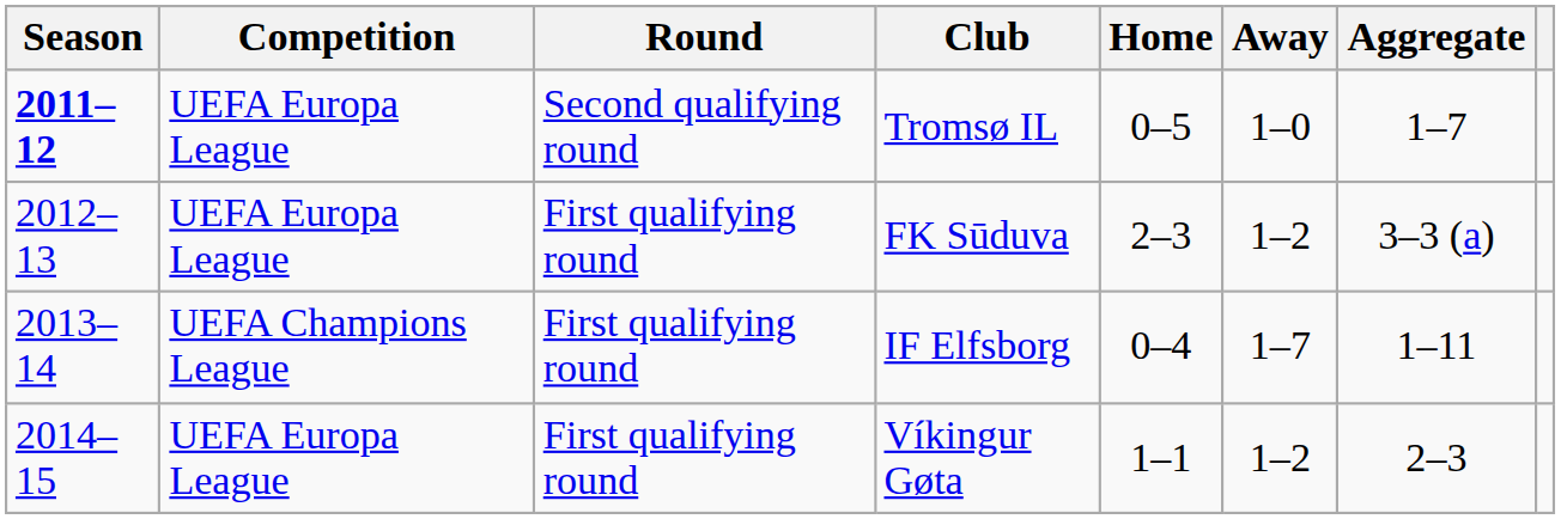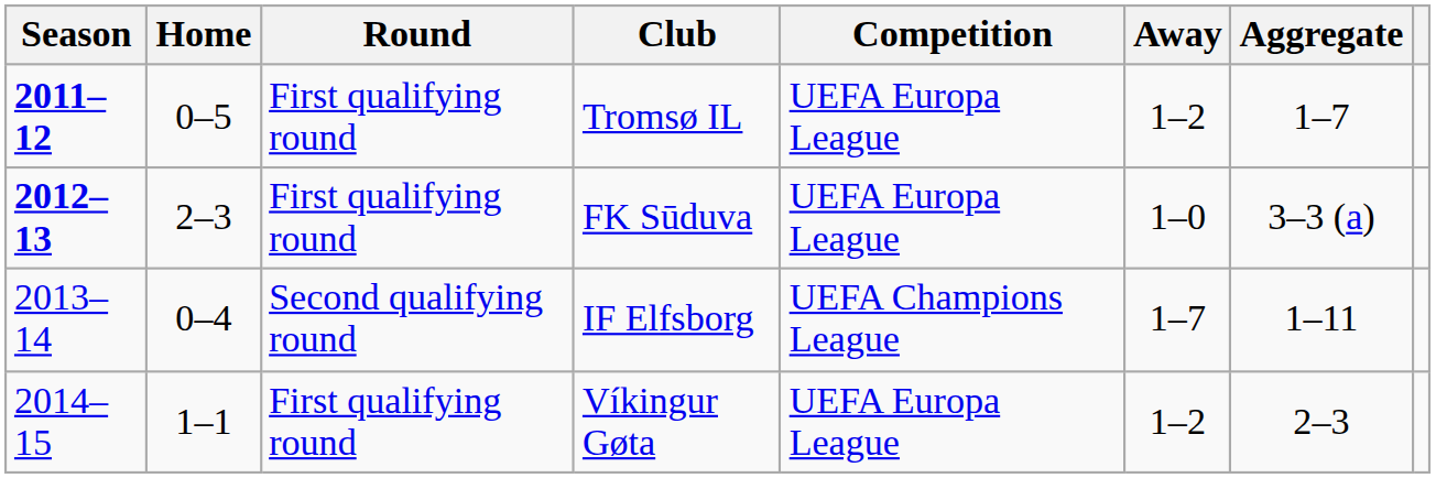 <table class="wikitable" style="text-align:left">
 <tr>
 <th>Season</th>
-<th>Competition</th>
+<th>Home</th>
 <th>Round</th>
 <th>Club</th>
-<th>Home</th>
+<th>Competition</th>
 <th>Away</th>
 <th>Aggregate</th>
 <th></th>
 </tr>
 <tr>
 <td><strong><a href='#'>2011–12</a></strong></td>
+<td style="text-align:center;">0–5</td>
+<td><a href='#'>First qualifying round</a></td>
+<td> <a href='#'>Tromsø IL</a></td>
 <td><a href='#'>UEFA Europa League</a></td>
-<td><a href='#'>Second qualifying round</a></td>
-<td> <a href='#'>Tromsø IL</a></td>
-<td style="text-align:center;">0–5</td>
-<td style="text-align:center;">1–0</td>
+<td style="text-align:center;">1–2</td>
 <td style="text-align:center;">1–7</td>
 <td></td>
 </tr>
 <tr>
-<td><a href='#'>2012–13</a></td>
-<td><a href='#'>UEFA Europa League</a></td>
+<td><strong><a href='#'>2012–13</a></strong></td>
+<td style="text-align:center;">2–3</td>
 <td><a href='#'>First qualifying round</a></td>
 <td> <a href='#'>FK Sūduva</a></td>
-<td style="text-align:center;">2–3</td>
-<td style="text-align:center;">1–2</td>
+<td><a href='#'>UEFA Europa League</a></td>
+<td style="text-align:center;">1–0</td>
 <td style="text-align:center;">3–3 (<a href='#'>a</a>)</td>
 <td></td>
 </tr>
 <tr>
 <td><a href='#'>2013–14</a></td>
+<td style="text-align:center;">0–4</td>
+<td><a href='#'>Second qualifying round</a></td>
+<td> <a href='#'>IF Elfsborg</a></td>
 <td><a href='#'>UEFA Champions League</a></td>
-<td><a href='#'>First qualifying round</a></td>
-<td> <a href='#'>IF Elfsborg</a></td>
-<td style="text-align:center;">0–4</td>
 <td style="text-align:center;">1–7</td>
 <td style="text-align:center;">1–11</td>
 <td></td>
 </tr>
 <tr>
 <td><a href='#'>2014–15</a></td>
-<td><a href='#'>UEFA Europa League</a></td>
+<td style="text-align:center;">1–1</td>
 <td><a href='#'>First qualifying round</a></td>
 <td> <a href='#'>Víkingur Gøta</a></td>
-<td style="text-align:center;">1–1</td>
+<td><a href='#'>UEFA Europa League</a></td>
 <td style="text-align:center;">1–2</td>
 <td style="text-align:center;">2–3</td>
 <td></td>
 </tr>
 </table>
